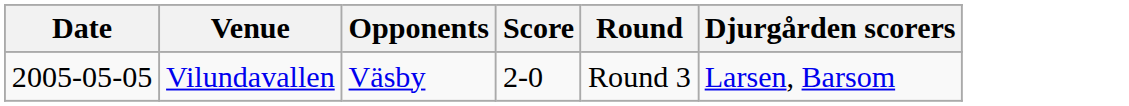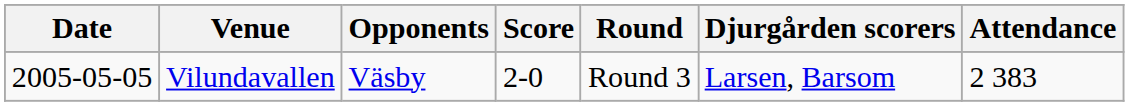 <table class="wikitable">
 <tr>
 <th>Date</th>
 <th>Venue</th>
 <th>Opponents</th>
 <th>Score</th>
 <th>Round</th>
 <th>Djurgården scorers</th>
+<th>Attendance</th>
 </tr>
 <tr>
 <td>2005-05-05</td>
 <td><a href='#'>Vilundavallen</a></td>
 <td><a href='#'>Väsby</a></td>
 <td>2-0</td>
 <td>Round 3</td>
 <td><a href='#'>Larsen</a>, <a href='#'>Barsom</a></td>
+<td>2 383</td>
 </tr>
 </table>
